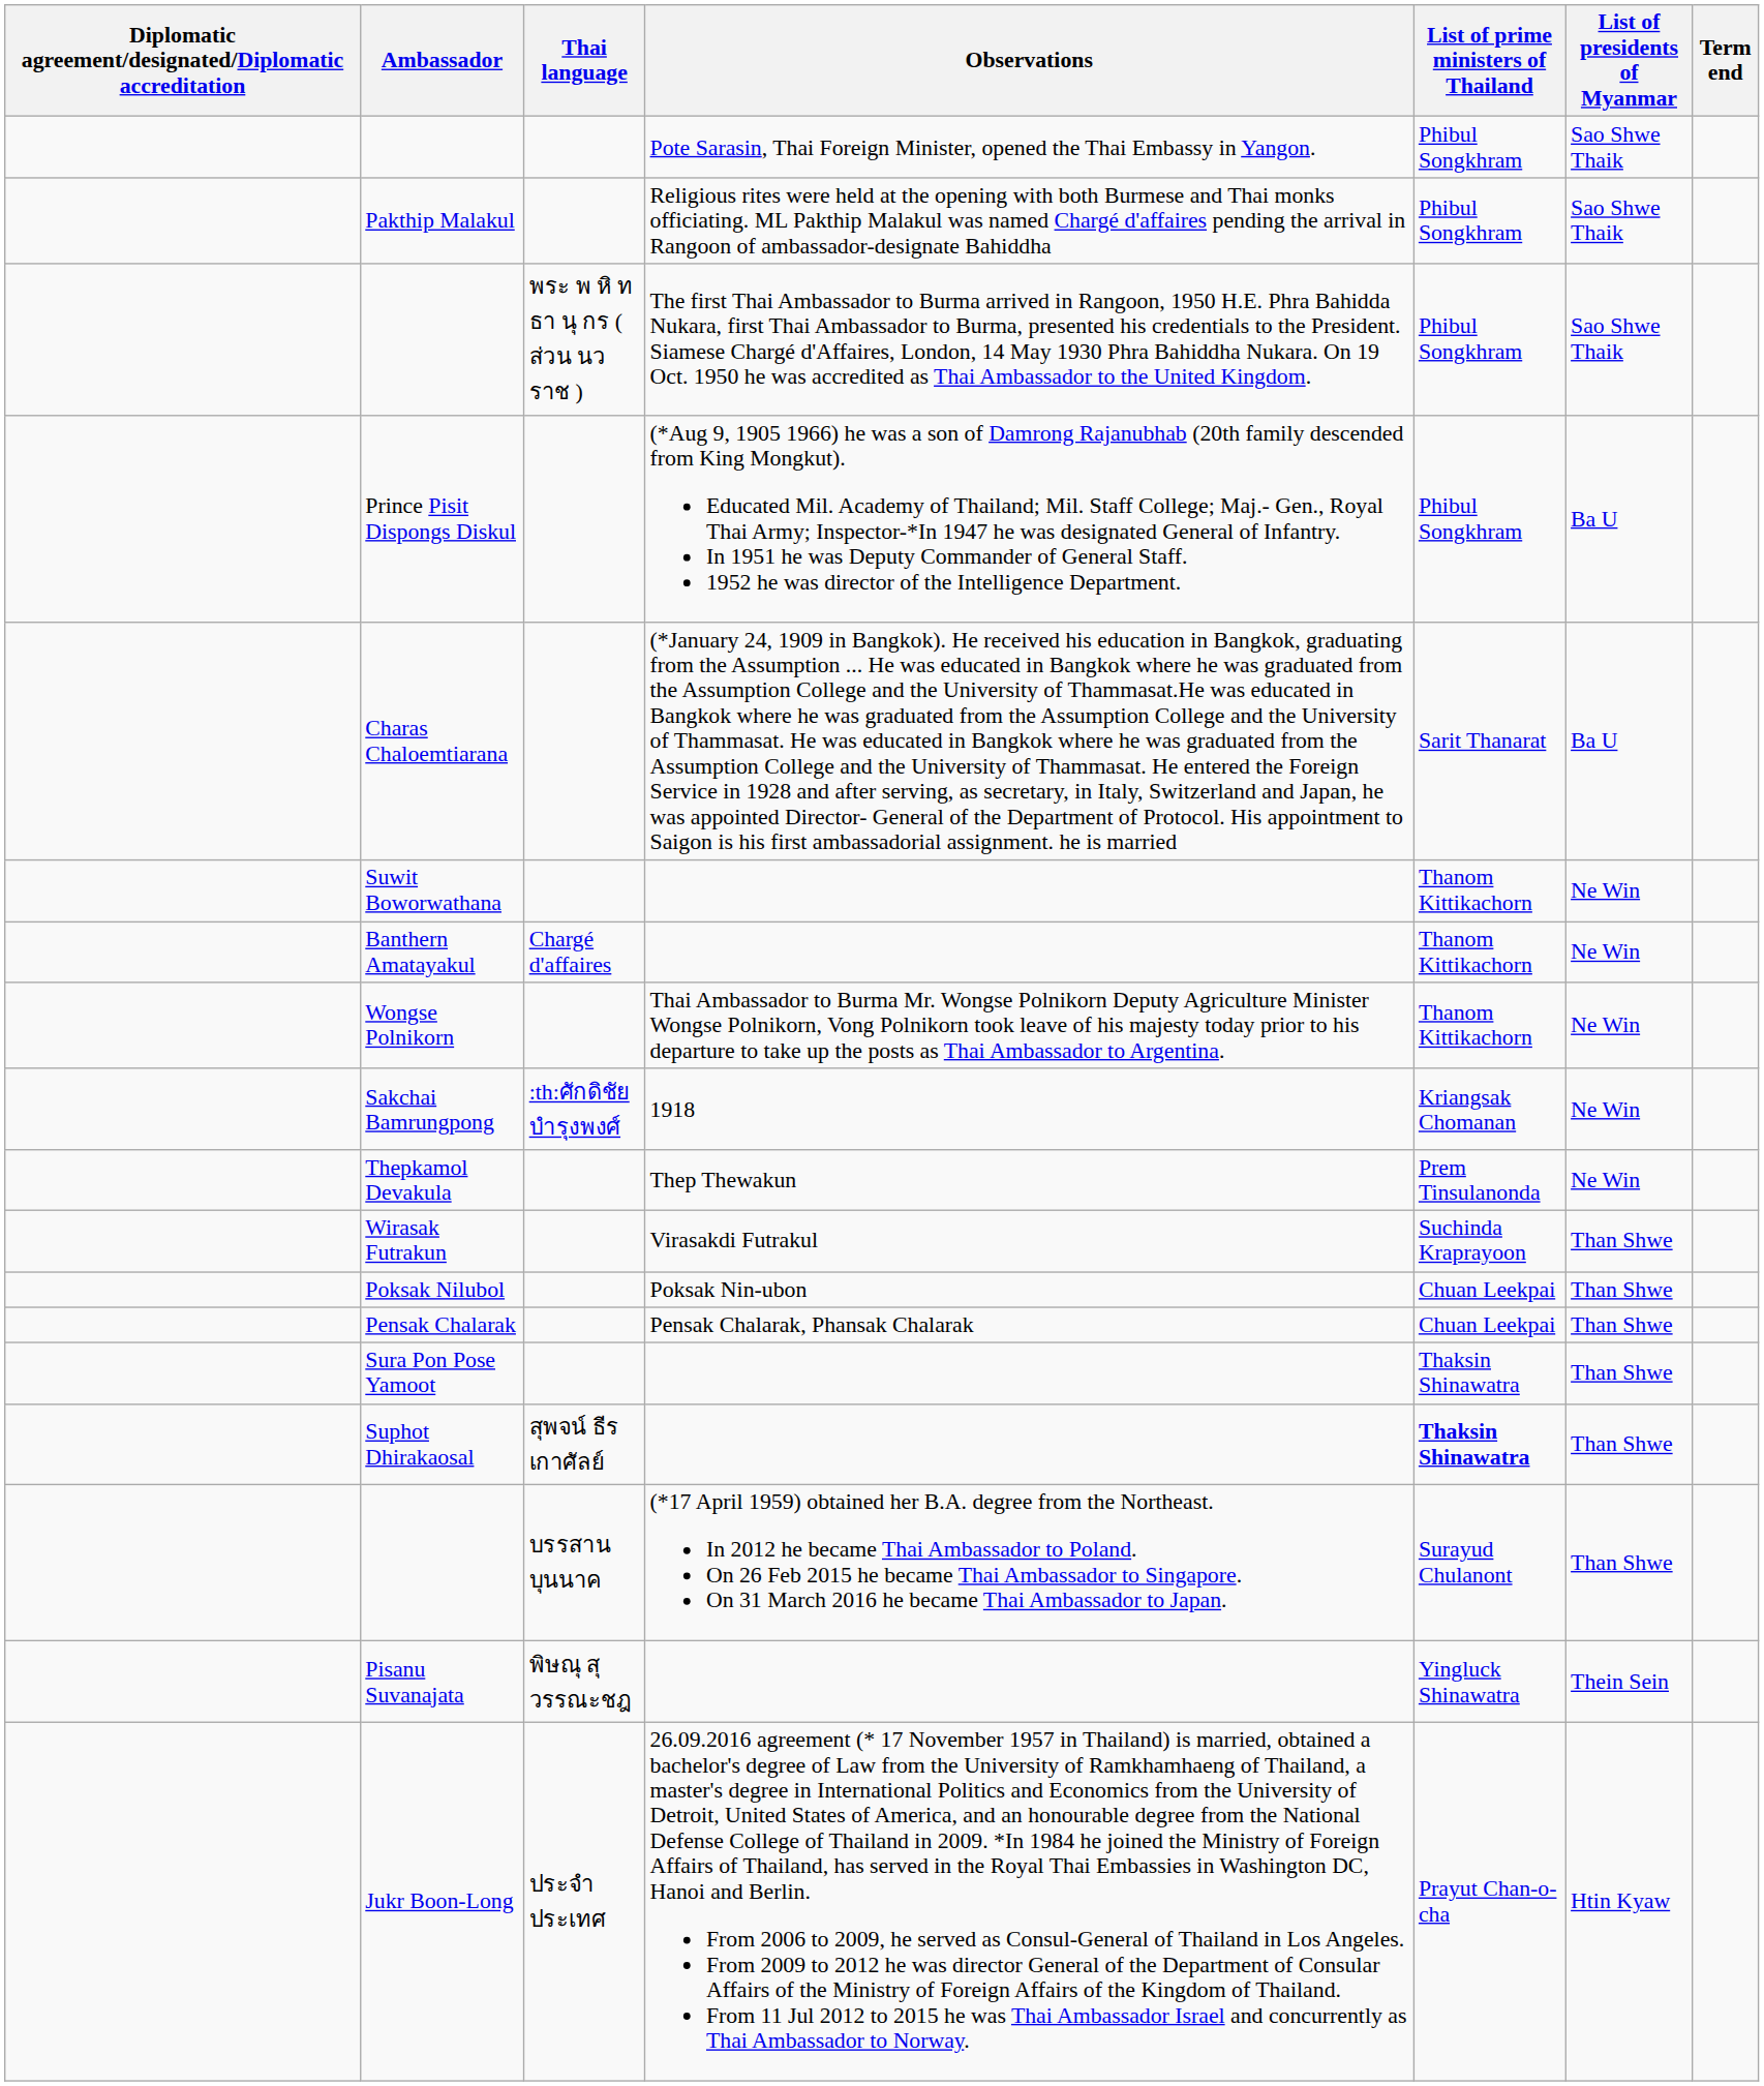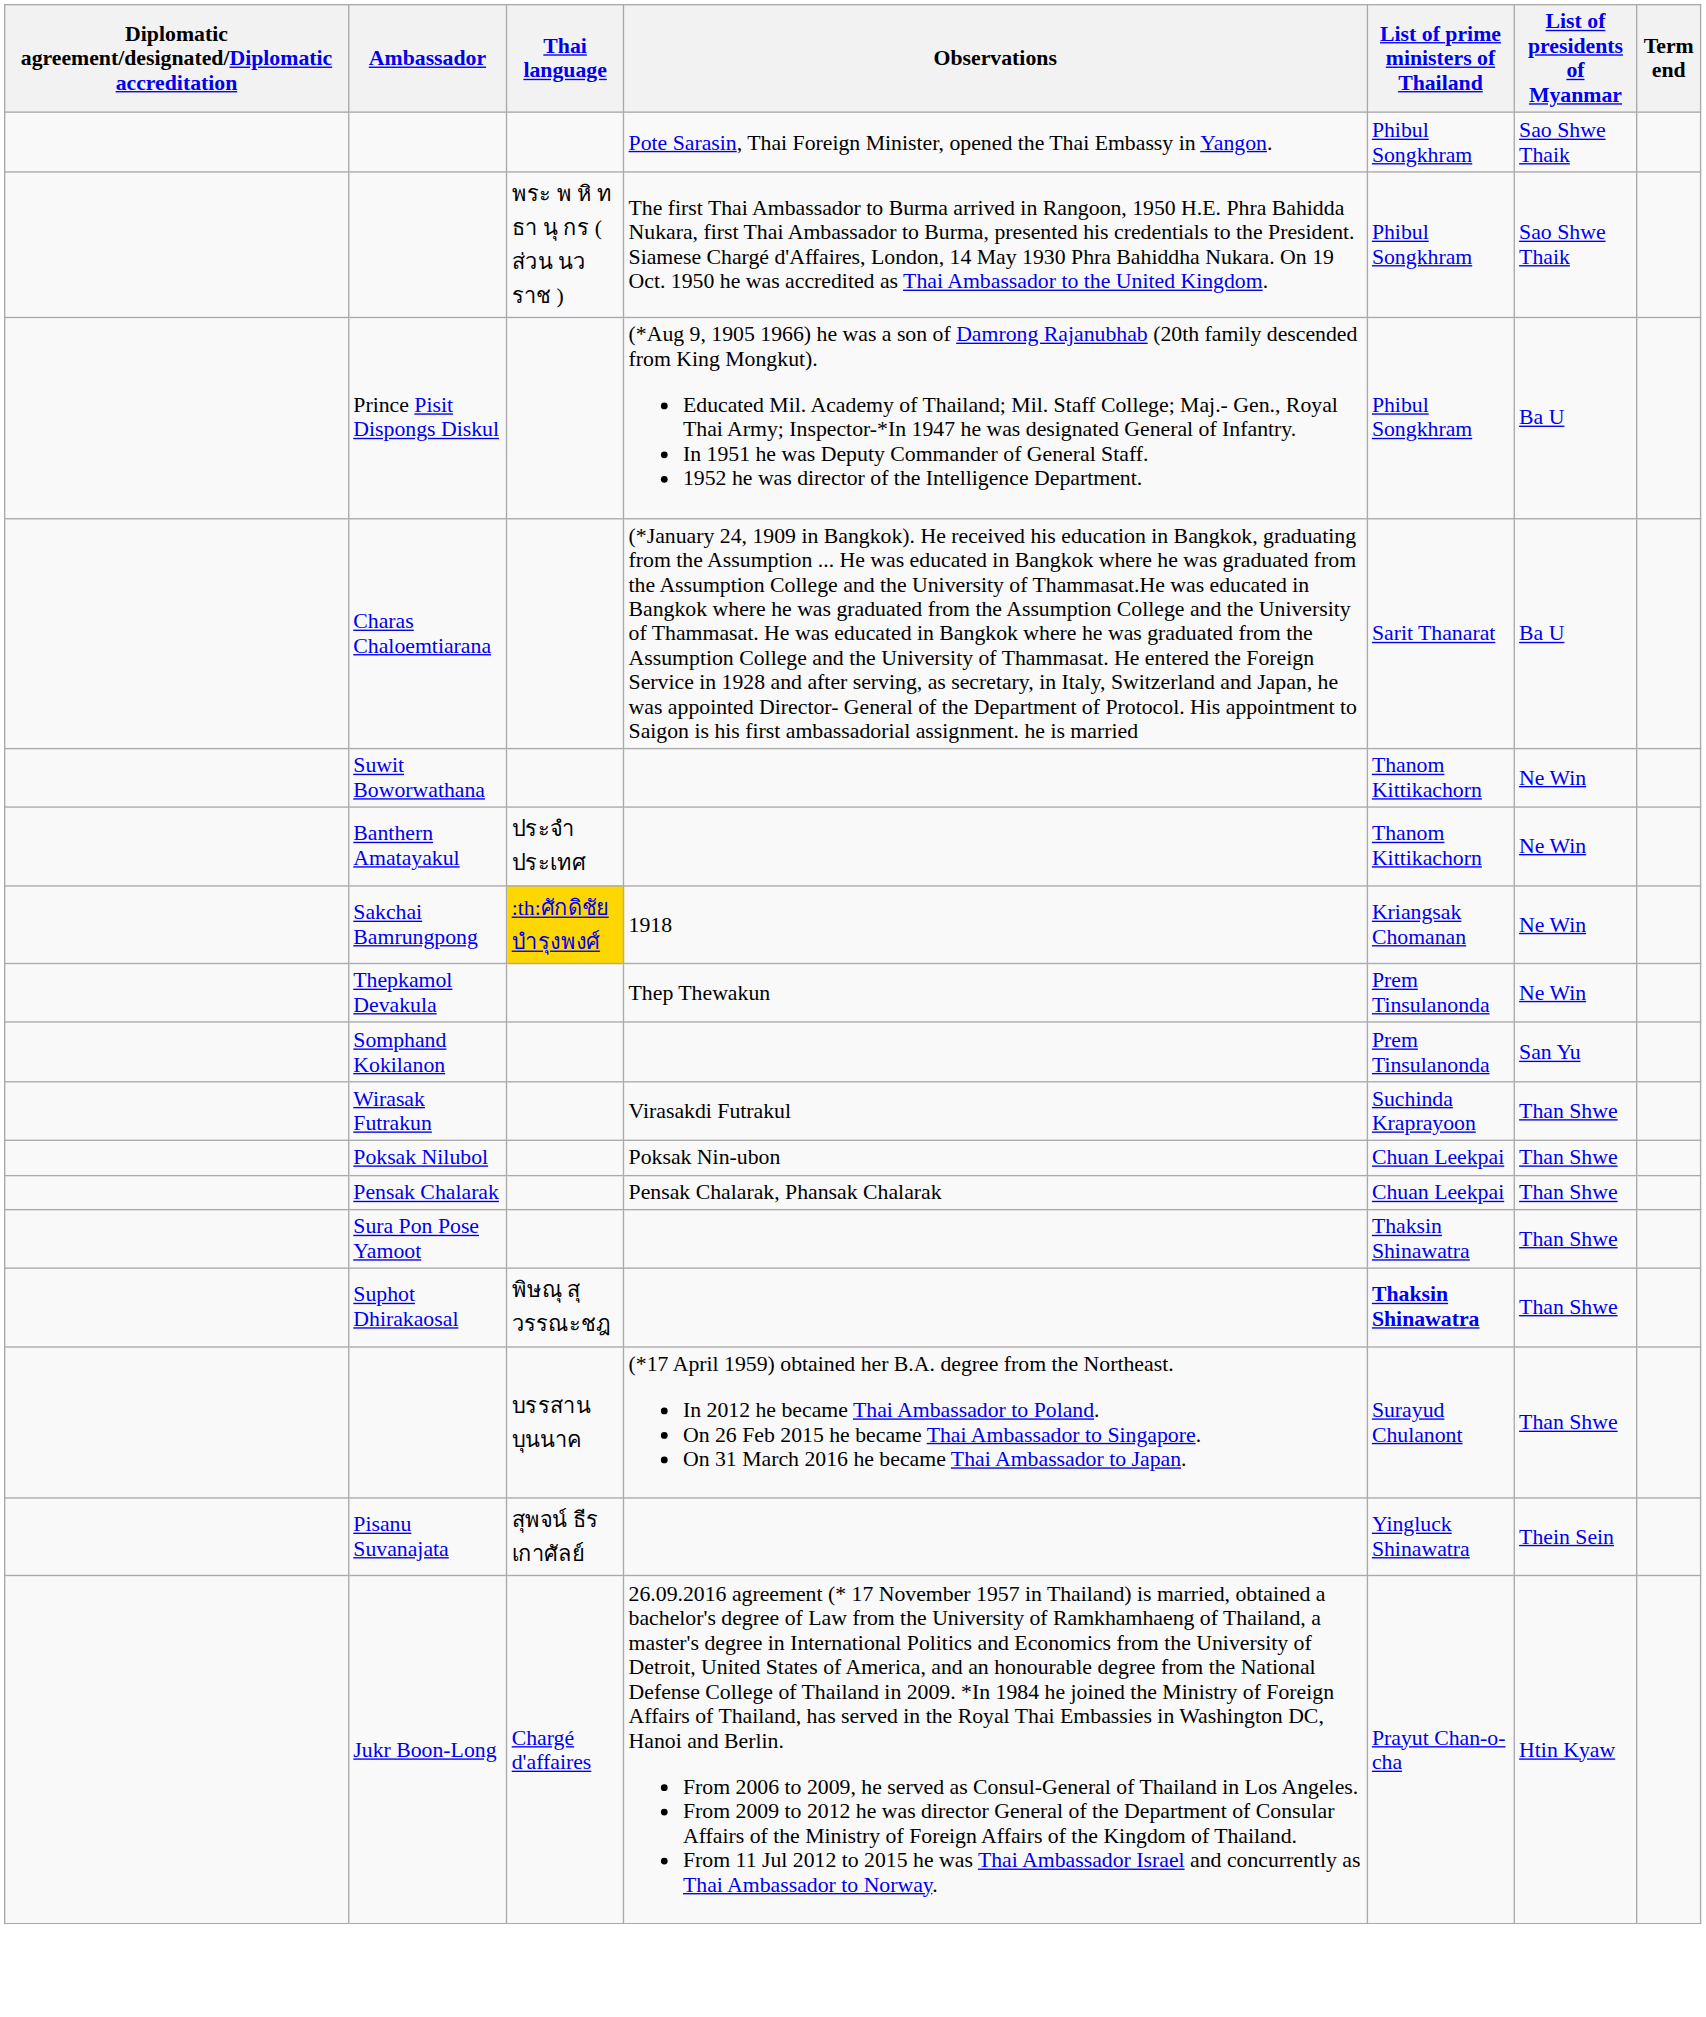 <table class="wikitable sortable">
 <tr>
 <th>Diplomatic agreement/designated/<a href='#'>Diplomatic accreditation</a></th>
 <th><a href='#'>Ambassador</a></th>
 <th><a href='#'>Thai language</a></th>
 <th>Observations</th>
 <th><a href='#'>List of prime ministers of Thailand</a></th>
 <th><a href='#'>List of presidents of Myanmar</a></th>
 <th>Term end</th>
 </tr>
 <tr>
 <td></td>
 <td></td>
 <td></td>
 <td><a href='#'>Pote Sarasin</a>, Thai Foreign Minister, opened the Thai Embassy in <a href='#'>Yangon</a>.</td>
-<td><a href='#'>Phibul Songkhram</a></td>
-<td><a href='#'>Sao Shwe Thaik</a></td>
-<td></td>
-</tr>
-<tr>
-<td></td>
-<td><a href='#'>Pakthip Malakul</a></td>
-<td></td>
-<td>Religious rites were held at the opening with both Burmese and Thai monks officiating. ML Pakthip Malakul was named <a href='#'>Chargé d'affaires</a> pending the arrival in Rangoon of ambassador-designate Bahiddha</td>
 <td><a href='#'>Phibul Songkhram</a></td>
 <td><a href='#'>Sao Shwe Thaik</a></td>
 <td></td>
 </tr>
 <tr>
 <td></td>
 <td></td>
 <td>พระ พ หิ ท ธา นุ กร ( ส่วน นว ราช )</td>
 <td>The first Thai Ambassador to Burma arrived in Rangoon, 1950 H.E. Phra Bahidda Nukara, first Thai Ambassador to Burma, presented his  credentials to the President. Siamese Chargé d'Affaires, London, 14 May 1930 Phra Bahiddha Nukara. On 19 Oct. 1950 he was accredited as <a href='#'>Thai Ambassador to the United Kingdom</a>.</td>
 <td><a href='#'>Phibul Songkhram</a></td>
 <td><a href='#'>Sao Shwe Thaik</a></td>
 <td></td>
 </tr>
 <tr>
 <td></td>
 <td>Prince <a href='#'>Pisit Dispongs Diskul</a></td>
 <td></td>
 <td>(*Aug 9, 1905 1966) he was a son of <a href='#'>Damrong Rajanubhab</a> (20th family descended from King Mongkut).<br><ul><li>Educated Mil. Academy of Thailand; Mil. Staff College; Maj.- Gen., Royal Thai Army; Inspector-*In 1947 he was designated General of Infantry.</li><li>In 1951 he was Deputy Commander of General Staff.</li><li>1952 he was director of the Intelligence Department.</li></ul></td>
 <td><a href='#'>Phibul Songkhram</a></td>
 <td><a href='#'>Ba U</a></td>
 <td></td>
 </tr>
 <tr>
 <td></td>
 <td><a href='#'>Charas Chaloemtiarana</a></td>
 <td></td>
 <td>(*January 24, 1909 in Bangkok). He received his education in Bangkok, graduating from the Assumption ... He was educated in Bangkok where he was graduated from the Assumption College and the University of Thammasat.He was educated in Bangkok where he was graduated from the Assumption College and the University of Thammasat. He was educated in Bangkok where he was graduated from the Assumption College and the University of Thammasat. He entered the Foreign Service in 1928 and after serving, as secretary, in Italy, Switzerland and Japan, he was appointed Director- General of the Department of Protocol. His appointment to Saigon is his first ambassadorial assignment. he is married</td>
 <td><a href='#'>Sarit Thanarat</a></td>
 <td><a href='#'>Ba U</a></td>
 <td></td>
 </tr>
 <tr>
 <td></td>
 <td><a href='#'>Suwit Boworwathana</a></td>
 <td></td>
 <td></td>
 <td><a href='#'>Thanom Kittikachorn</a></td>
 <td><a href='#'>Ne Win</a></td>
 <td></td>
 </tr>
 <tr>
 <td></td>
 <td><a href='#'>Banthern Amatayakul</a></td>
-<td><a href='#'>Chargé d'affaires</a></td>
+<td>ประจำประเทศ</td>
 <td></td>
 <td><a href='#'>Thanom Kittikachorn</a></td>
 <td><a href='#'>Ne Win</a></td>
 <td></td>
 </tr>
 <tr>
 <td></td>
-<td><a href='#'>Wongse Polnikorn</a></td>
-<td></td>
-<td>Thai Ambassador to Burma Mr. Wongse Polnikorn Deputy Agriculture Minister Wongse Polnikorn, Vong Polnikorn took leave of his majesty today prior to his departure to take up the posts as <a href='#'>Thai Ambassador to Argentina</a>.</td>
-<td><a href='#'>Thanom Kittikachorn</a></td>
-<td><a href='#'>Ne Win</a></td>
-<td></td>
-</tr>
-<tr>
-<td></td>
 <td><a href='#'>Sakchai Bamrungpong</a></td>
-<td><a href='#'>:th:ศักดิชัย บำรุงพงศ์</a></td>
+<td style="background: gold;"><a href='#'>:th:ศักดิชัย บำรุงพงศ์</a></td>
 <td>1918</td>
 <td><a href='#'>Kriangsak Chomanan</a></td>
 <td><a href='#'>Ne Win</a></td>
 <td></td>
 </tr>
 <tr>
 <td></td>
 <td><a href='#'>Thepkamol Devakula</a></td>
 <td></td>
 <td>Thep Thewakun</td>
 <td><a href='#'>Prem Tinsulanonda</a></td>
 <td><a href='#'>Ne Win</a></td>
+<td></td>
+</tr>
+<tr>
+<td></td>
+<td><a href='#'>Somphand Kokilanon</a></td>
+<td></td>
+<td></td>
+<td><a href='#'>Prem Tinsulanonda</a></td>
+<td><a href='#'>San Yu</a></td>
 <td></td>
 </tr>
 <tr>
 <td></td>
 <td><a href='#'>Wirasak Futrakun</a></td>
 <td></td>
 <td>Virasakdi Futrakul</td>
 <td><a href='#'>Suchinda Kraprayoon</a></td>
 <td><a href='#'>Than Shwe</a></td>
 <td></td>
 </tr>
 <tr>
 <td></td>
 <td><a href='#'>Poksak Nilubol</a></td>
 <td></td>
 <td>Poksak Nin-ubon</td>
 <td><a href='#'>Chuan Leekpai</a></td>
 <td><a href='#'>Than Shwe</a></td>
 <td></td>
 </tr>
 <tr>
 <td></td>
 <td><a href='#'>Pensak Chalarak</a></td>
 <td></td>
 <td>Pensak Chalarak, Phansak Chalarak</td>
 <td><a href='#'>Chuan Leekpai</a></td>
 <td><a href='#'>Than Shwe</a></td>
 <td></td>
 </tr>
 <tr>
 <td></td>
 <td><a href='#'>Sura Pon Pose Yamoot</a></td>
 <td></td>
 <td></td>
 <td><a href='#'>Thaksin Shinawatra</a></td>
 <td><a href='#'>Than Shwe</a></td>
 <td></td>
 </tr>
 <tr>
 <td></td>
 <td><a href='#'>Suphot Dhirakaosal</a></td>
-<td>สุพจน์ ธีรเกาศัลย์</td>
+<td>พิษณุ สุวรรณะชฎ</td>
 <td></td>
 <td><strong><a href='#'>Thaksin Shinawatra</a></strong></td>
 <td><a href='#'>Than Shwe</a></td>
 <td></td>
 </tr>
 <tr>
 <td></td>
 <td></td>
 <td>บรรสาน บุนนาค</td>
 <td>(*17 April 1959) obtained her B.A. degree from the Northeast.<br><ul><li>In 2012 he became <a href='#'>Thai Ambassador to Poland</a>.</li><li>On 26 Feb 2015 he became <a href='#'>Thai Ambassador to Singapore</a>.</li><li>On 31 March 2016 he became <a href='#'>Thai Ambassador to Japan</a>.</li></ul></td>
 <td><a href='#'>Surayud Chulanont</a></td>
 <td><a href='#'>Than Shwe</a></td>
 <td></td>
 </tr>
 <tr>
 <td></td>
 <td><a href='#'>Pisanu Suvanajata</a></td>
-<td>พิษณุ สุวรรณะชฎ</td>
+<td>สุพจน์ ธีรเกาศัลย์</td>
 <td></td>
 <td><a href='#'>Yingluck Shinawatra</a></td>
 <td><a href='#'>Thein Sein</a></td>
 <td></td>
 </tr>
 <tr>
 <td></td>
 <td><a href='#'>Jukr Boon-Long</a></td>
-<td>ประจำประเทศ</td>
+<td><a href='#'>Chargé d'affaires</a></td>
 <td>26.09.2016 agreement (* 17 November 1957 in Thailand) is married, obtained a bachelor's degree of Law from the University of Ramkhamhaeng of Thailand, a master's degree in International Politics and Economics from the University of Detroit, United States of America, and an honourable degree from the National Defense College of Thailand in 2009. *In 1984 he joined the Ministry of Foreign Affairs of Thailand, has served in the Royal Thai Embassies in Washington DC, Hanoi and Berlin.<br><ul><li>From 2006 to 2009, he served as Consul-General of Thailand in Los Angeles.</li><li>From 2009 to 2012 he was director General of the Department of Consular Affairs of the Ministry of Foreign Affairs of the Kingdom of Thailand.</li><li>From 11 Jul 2012 to 2015 he was <a href='#'>Thai Ambassador Israel</a> and concurrently as <a href='#'>Thai Ambassador to Norway</a>.</li></ul></td>
 <td><a href='#'>Prayut Chan-o-cha</a></td>
 <td><a href='#'>Htin Kyaw</a></td>
 <td></td>
 </tr>
 </table>
